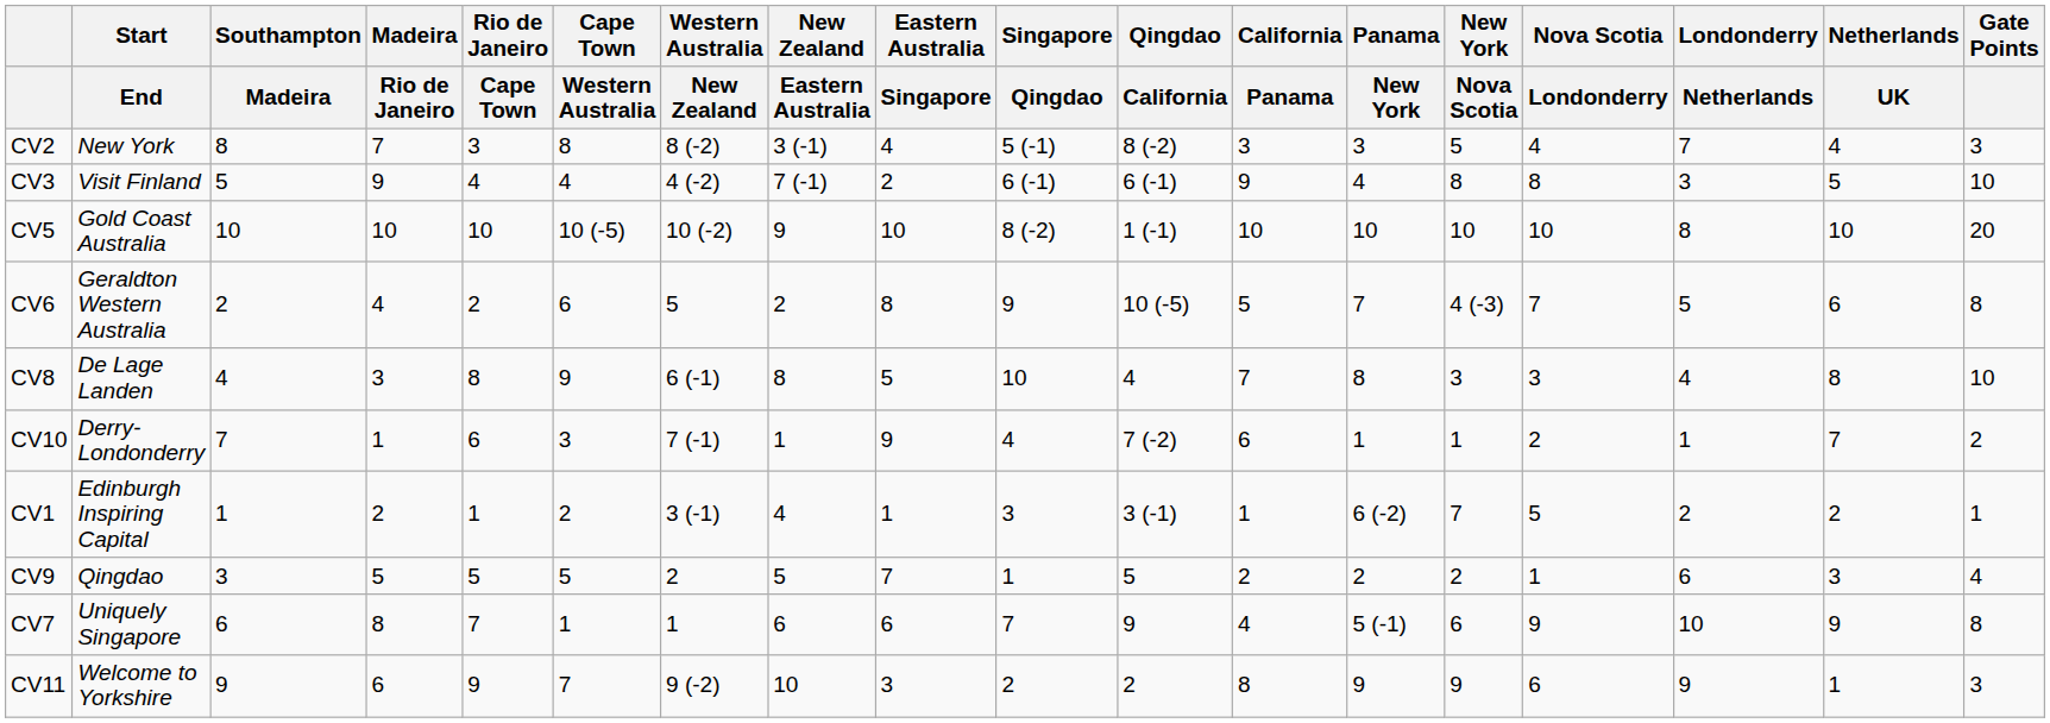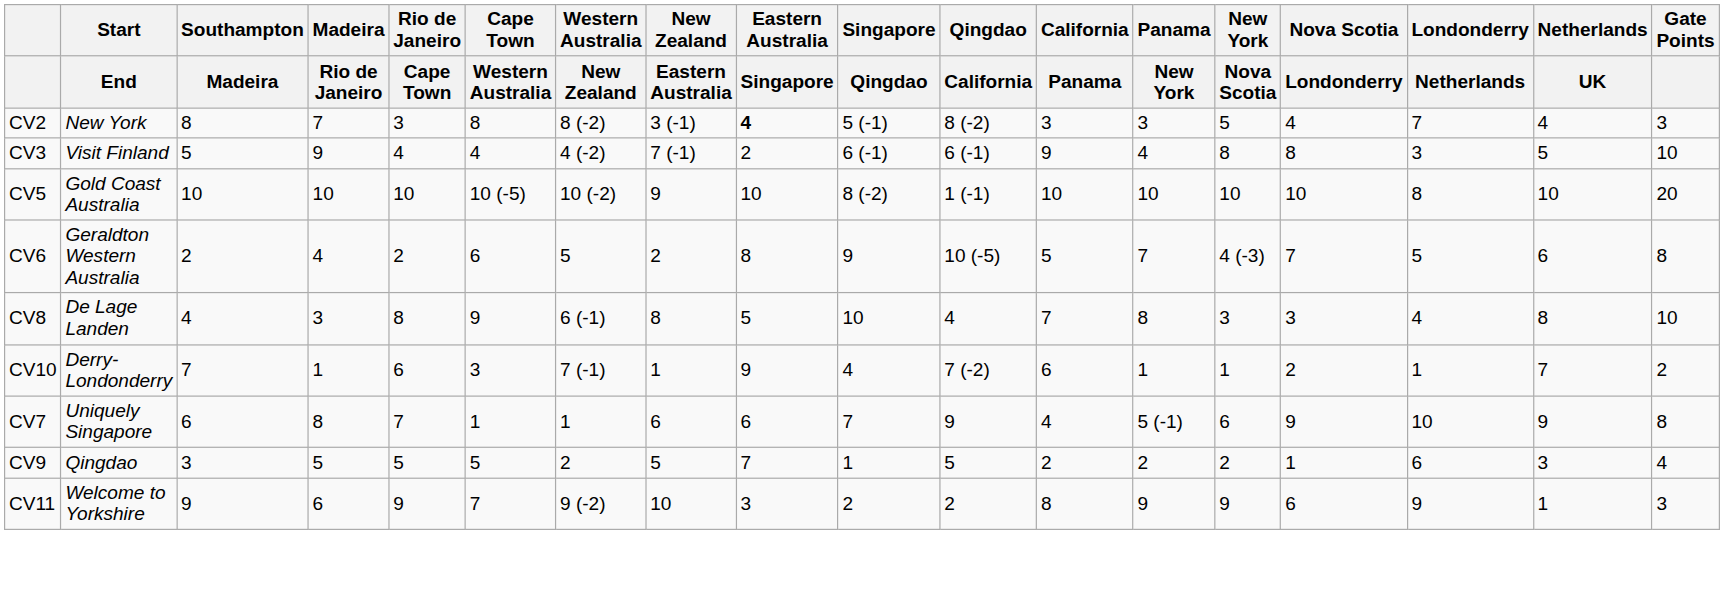 <table class="wikitable">
 <tr>
 <th></th>
 <th>Start</th>
 <th>Southampton</th>
 <th>Madeira</th>
 <th>Rio de Janeiro</th>
 <th>Cape Town</th>
 <th>Western Australia</th>
 <th>New Zealand</th>
 <th>Eastern Australia</th>
 <th>Singapore</th>
 <th>Qingdao</th>
 <th>California</th>
 <th>Panama</th>
 <th>New York</th>
 <th>Nova Scotia</th>
 <th>Londonderry</th>
 <th>Netherlands</th>
 <th>Gate Points</th>
 </tr>
 <tr>
 <th></th>
 <th>End</th>
 <th>Madeira</th>
 <th>Rio de Janeiro</th>
 <th>Cape Town</th>
 <th>Western Australia</th>
 <th>New Zealand</th>
 <th>Eastern Australia</th>
 <th>Singapore</th>
 <th>Qingdao</th>
 <th>California</th>
 <th>Panama</th>
 <th>New York</th>
 <th>Nova Scotia</th>
 <th>Londonderry</th>
 <th>Netherlands</th>
 <th>UK</th>
 <th></th>
 </tr>
 <tr>
 <td>CV2</td>
 <td><em>New York</em></td>
 <td>8</td>
 <td>7</td>
 <td>3</td>
 <td>8</td>
 <td>8 (-2)</td>
 <td>3 (-1)</td>
-<td>4</td>
+<td><strong>4</strong></td>
 <td>5 (-1)</td>
 <td>8 (-2)</td>
 <td>3</td>
 <td>3</td>
 <td>5</td>
 <td>4</td>
 <td>7</td>
 <td>4</td>
 <td>3</td>
 </tr>
 <tr>
 <td>CV3</td>
 <td><em>Visit Finland</em></td>
 <td>5</td>
 <td>9</td>
 <td>4</td>
 <td>4</td>
 <td>4 (-2)</td>
 <td>7 (-1)</td>
 <td>2</td>
 <td>6 (-1)</td>
 <td>6 (-1)</td>
 <td>9</td>
 <td>4</td>
 <td>8</td>
 <td>8</td>
 <td>3</td>
 <td>5</td>
 <td>10</td>
 </tr>
 <tr>
 <td>CV5</td>
 <td><em>Gold Coast Australia</em></td>
 <td>10</td>
 <td>10</td>
 <td>10</td>
 <td>10 (-5)</td>
 <td>10 (-2)</td>
 <td>9</td>
 <td>10</td>
 <td>8 (-2)</td>
 <td>1 (-1)</td>
 <td>10</td>
 <td>10</td>
 <td>10</td>
 <td>10</td>
 <td>8</td>
 <td>10</td>
 <td>20</td>
 </tr>
 <tr>
 <td>CV6</td>
 <td><em>Geraldton Western Australia</em></td>
 <td>2</td>
 <td>4</td>
 <td>2</td>
 <td>6</td>
 <td>5</td>
 <td>2</td>
 <td>8</td>
 <td>9</td>
 <td>10 (-5)</td>
 <td>5</td>
 <td>7</td>
 <td>4 (-3)</td>
 <td>7</td>
 <td>5</td>
 <td>6</td>
 <td>8</td>
 </tr>
 <tr>
 <td>CV8</td>
 <td><em>De Lage Landen</em></td>
 <td>4</td>
 <td>3</td>
 <td>8</td>
 <td>9</td>
 <td>6 (-1)</td>
 <td>8</td>
 <td>5</td>
 <td>10</td>
 <td>4</td>
 <td>7</td>
 <td>8</td>
 <td>3</td>
 <td>3</td>
 <td>4</td>
 <td>8</td>
 <td>10</td>
 </tr>
 <tr>
 <td>CV10</td>
 <td><em>Derry-Londonderry</em></td>
 <td>7</td>
 <td>1</td>
 <td>6</td>
 <td>3</td>
 <td>7 (-1)</td>
 <td>1</td>
 <td>9</td>
 <td>4</td>
 <td>7 (-2)</td>
 <td>6</td>
 <td>1</td>
 <td>1</td>
 <td>2</td>
 <td>1</td>
 <td>7</td>
 <td>2</td>
 </tr>
 <tr>
-<td>CV1</td>
-<td><em>Edinburgh Inspiring Capital</em></td>
+<td>CV7</td>
+<td><em>Uniquely Singapore</em></td>
+<td>6</td>
+<td>8</td>
+<td>7</td>
 <td>1</td>
-<td>2</td>
 <td>1</td>
-<td>2</td>
-<td>3 (-1)</td>
+<td>6</td>
+<td>6</td>
+<td>7</td>
+<td>9</td>
 <td>4</td>
-<td>1</td>
-<td>3</td>
-<td>3 (-1)</td>
-<td>1</td>
-<td>6 (-2)</td>
-<td>7</td>
-<td>5</td>
-<td>2</td>
-<td>2</td>
-<td>1</td>
+<td>5 (-1)</td>
+<td>6</td>
+<td>9</td>
+<td>10</td>
+<td>9</td>
+<td>8</td>
 </tr>
 <tr>
 <td>CV9</td>
 <td><em>Qingdao</em></td>
 <td>3</td>
 <td>5</td>
 <td>5</td>
 <td>5</td>
 <td>2</td>
 <td>5</td>
 <td>7</td>
 <td>1</td>
 <td>5</td>
 <td>2</td>
 <td>2</td>
 <td>2</td>
 <td>1</td>
 <td>6</td>
 <td>3</td>
 <td>4</td>
 </tr>
 <tr>
-<td>CV7</td>
-<td><em>Uniquely Singapore</em></td>
-<td>6</td>
-<td>8</td>
-<td>7</td>
-<td>1</td>
-<td>1</td>
-<td>6</td>
-<td>6</td>
-<td>7</td>
-<td>9</td>
-<td>4</td>
-<td>5 (-1)</td>
-<td>6</td>
-<td>9</td>
-<td>10</td>
-<td>9</td>
-<td>8</td>
-</tr>
-<tr>
 <td>CV11</td>
 <td><em>Welcome to Yorkshire</em></td>
 <td>9</td>
 <td>6</td>
 <td>9</td>
 <td>7</td>
 <td>9 (-2)</td>
 <td>10</td>
 <td>3</td>
 <td>2</td>
 <td>2</td>
 <td>8</td>
 <td>9</td>
 <td>9</td>
 <td>6</td>
 <td>9</td>
 <td>1</td>
 <td>3</td>
 </tr>
 </table>
